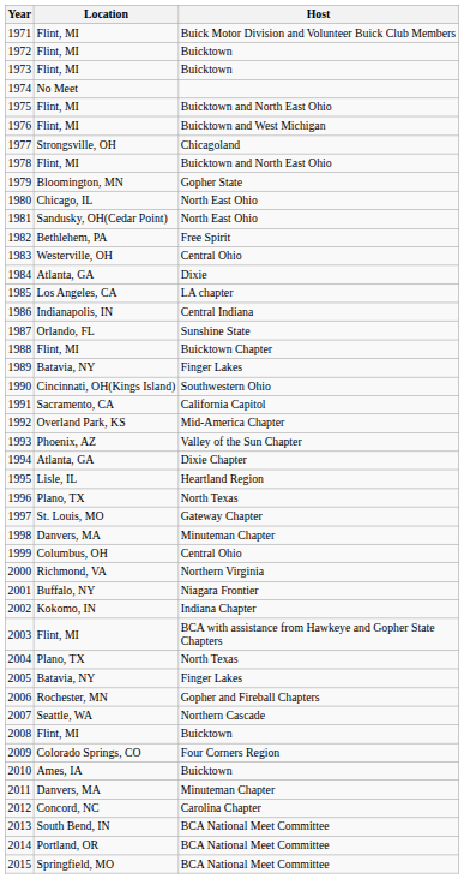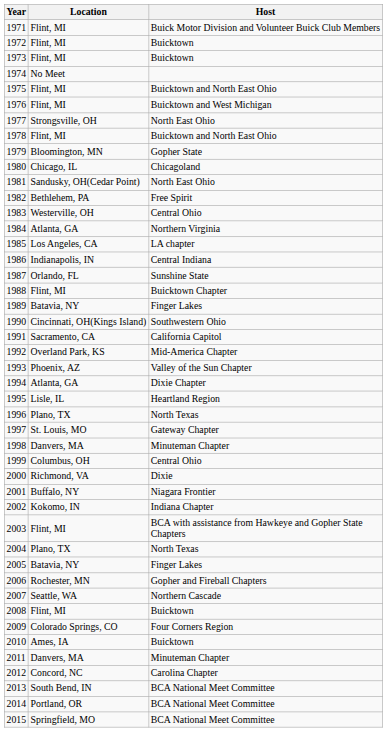 <table class="wikitable">
 <tr>
 <th>Year</th>
 <th>Location</th>
 <th>Host</th>
 </tr>
 <tr>
 <td>1971</td>
 <td>Flint, MI</td>
 <td>Buick Motor Division and Volunteer Buick Club Members</td>
 </tr>
 <tr>
 <td>1972</td>
 <td>Flint, MI</td>
 <td>Buicktown</td>
 </tr>
 <tr>
 <td>1973</td>
 <td>Flint, MI</td>
 <td>Buicktown</td>
 </tr>
 <tr>
 <td>1974</td>
 <td>No Meet</td>
 <td></td>
 </tr>
 <tr>
 <td>1975</td>
 <td>Flint, MI</td>
 <td>Buicktown and North East Ohio</td>
 </tr>
 <tr>
 <td>1976</td>
 <td>Flint, MI</td>
 <td>Buicktown and West Michigan</td>
 </tr>
 <tr>
 <td>1977</td>
 <td>Strongsville, OH</td>
-<td>Chicagoland</td>
+<td>North East Ohio</td>
 </tr>
 <tr>
 <td>1978</td>
 <td>Flint, MI</td>
 <td>Buicktown and North East Ohio</td>
 </tr>
 <tr>
 <td>1979</td>
 <td>Bloomington, MN</td>
 <td>Gopher State</td>
 </tr>
 <tr>
 <td>1980</td>
 <td>Chicago,   IL</td>
-<td>North East Ohio</td>
+<td>Chicagoland</td>
 </tr>
 <tr>
 <td>1981</td>
 <td>Sandusky, OH(Cedar Point)</td>
 <td>North East Ohio</td>
 </tr>
 <tr>
 <td>1982</td>
 <td>Bethlehem, PA</td>
 <td>Free Spirit</td>
 </tr>
 <tr>
 <td>1983</td>
 <td>Westerville, OH</td>
 <td>Central Ohio</td>
 </tr>
 <tr>
 <td>1984</td>
 <td>Atlanta,  GA</td>
-<td>Dixie</td>
+<td>Northern Virginia</td>
 </tr>
 <tr>
 <td>1985</td>
 <td>Los Angeles, CA</td>
 <td>LA chapter</td>
 </tr>
 <tr>
 <td>1986</td>
 <td>Indianapolis, IN</td>
 <td>Central Indiana</td>
 </tr>
 <tr>
 <td>1987</td>
 <td>Orlando, FL</td>
 <td>Sunshine State</td>
 </tr>
 <tr>
 <td>1988</td>
 <td>Flint, MI</td>
 <td>Buicktown Chapter</td>
 </tr>
 <tr>
 <td>1989</td>
 <td>Batavia, NY</td>
 <td>Finger Lakes</td>
 </tr>
 <tr>
 <td>1990</td>
 <td>Cincinnati, OH(Kings Island)</td>
 <td>Southwestern Ohio</td>
 </tr>
 <tr>
 <td>1991</td>
 <td>Sacramento, CA</td>
 <td>California Capitol</td>
 </tr>
 <tr>
 <td>1992</td>
 <td>Overland Park, KS</td>
 <td>Mid-America Chapter</td>
 </tr>
 <tr>
 <td>1993</td>
 <td>Phoenix, AZ</td>
 <td>Valley of the Sun Chapter</td>
 </tr>
 <tr>
 <td>1994</td>
 <td>Atlanta, GA</td>
 <td>Dixie Chapter</td>
 </tr>
 <tr>
 <td>1995</td>
 <td>Lisle, IL</td>
 <td>Heartland Region</td>
 </tr>
 <tr>
 <td>1996</td>
 <td>Plano, TX</td>
 <td>North Texas</td>
 </tr>
 <tr>
 <td>1997</td>
 <td>St. Louis, MO</td>
 <td>Gateway Chapter</td>
 </tr>
 <tr>
 <td>1998</td>
 <td>Danvers, MA</td>
 <td>Minuteman Chapter</td>
 </tr>
 <tr>
 <td>1999</td>
 <td>Columbus, OH</td>
 <td>Central Ohio</td>
 </tr>
 <tr>
 <td>2000</td>
 <td>Richmond, VA</td>
-<td>Northern Virginia</td>
+<td>Dixie</td>
 </tr>
 <tr>
 <td>2001</td>
 <td>Buffalo, NY</td>
 <td>Niagara Frontier</td>
 </tr>
 <tr>
 <td>2002</td>
 <td>Kokomo, IN</td>
 <td>Indiana Chapter</td>
 </tr>
 <tr>
 <td>2003</td>
 <td>Flint, MI</td>
 <td>BCA with assistance from Hawkeye and Gopher State<br>Chapters</td>
 </tr>
 <tr>
 <td>2004</td>
 <td>Plano, TX</td>
 <td>North Texas</td>
 </tr>
 <tr>
 <td>2005</td>
 <td>Batavia, NY</td>
 <td>Finger Lakes</td>
 </tr>
 <tr>
 <td>2006</td>
 <td>Rochester, MN</td>
 <td>Gopher and Fireball Chapters</td>
 </tr>
 <tr>
 <td>2007</td>
 <td>Seattle, WA</td>
 <td>Northern Cascade</td>
 </tr>
 <tr>
 <td>2008</td>
 <td>Flint, MI</td>
 <td>Buicktown</td>
 </tr>
 <tr>
 <td>2009</td>
 <td>Colorado Springs, CO</td>
 <td>Four Corners Region</td>
 </tr>
 <tr>
 <td>2010</td>
 <td>Ames, IA</td>
 <td>Buicktown</td>
 </tr>
 <tr>
 <td>2011</td>
 <td>Danvers, MA</td>
 <td>Minuteman Chapter</td>
 </tr>
 <tr>
 <td>2012</td>
 <td>Concord, NC</td>
 <td>Carolina Chapter</td>
 </tr>
 <tr>
 <td>2013</td>
 <td>South Bend, IN</td>
 <td>BCA National Meet Committee</td>
 </tr>
 <tr>
 <td>2014</td>
 <td>Portland, OR</td>
 <td>BCA National Meet Committee</td>
 </tr>
 <tr>
 <td>2015</td>
 <td>Springfield, MO</td>
 <td>BCA National Meet Committee</td>
 </tr>
 </table>
